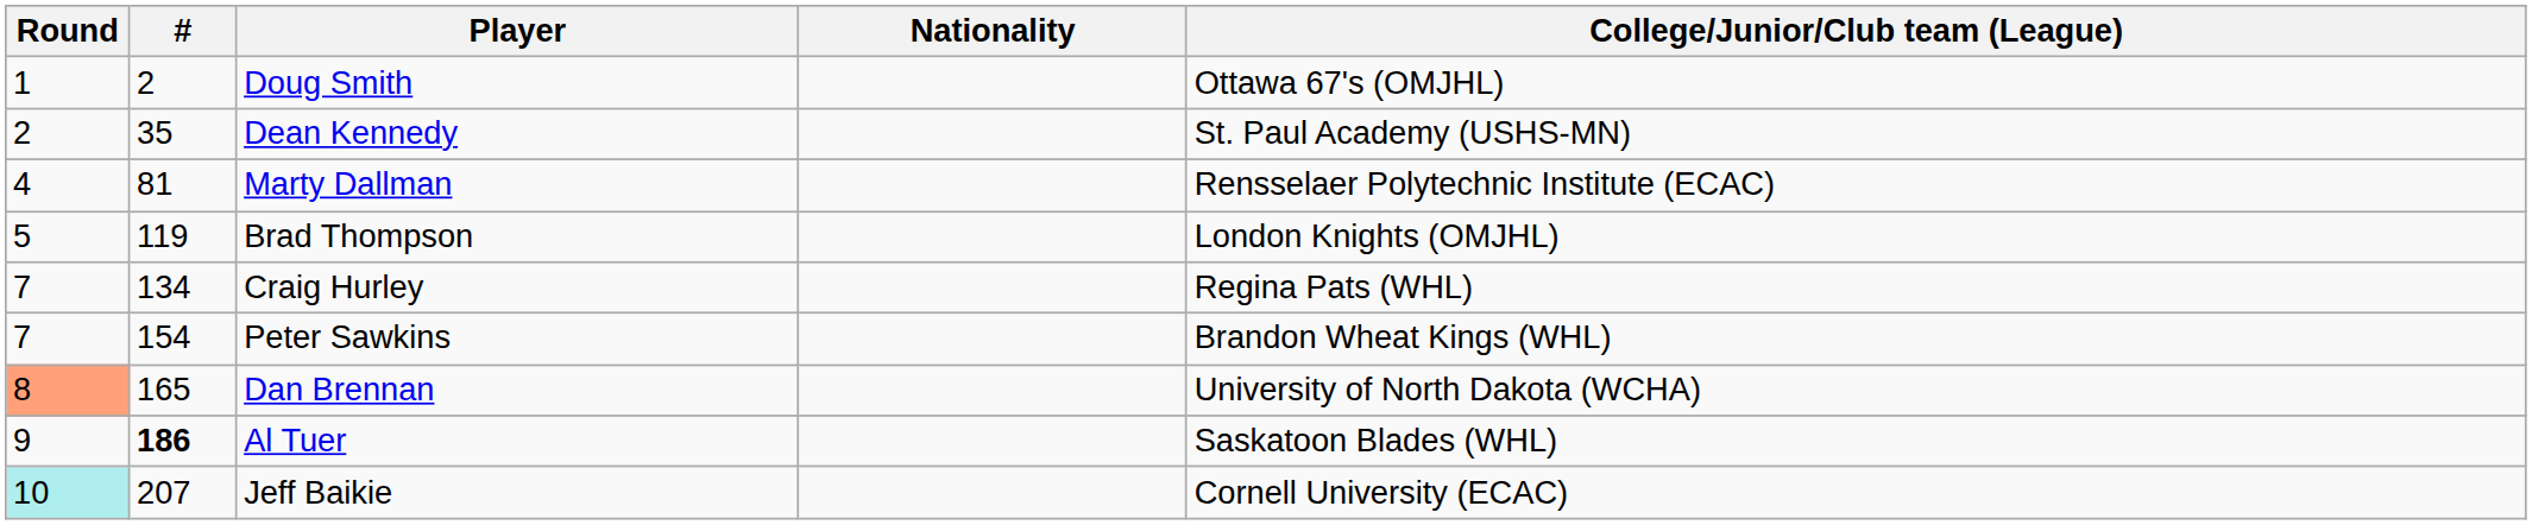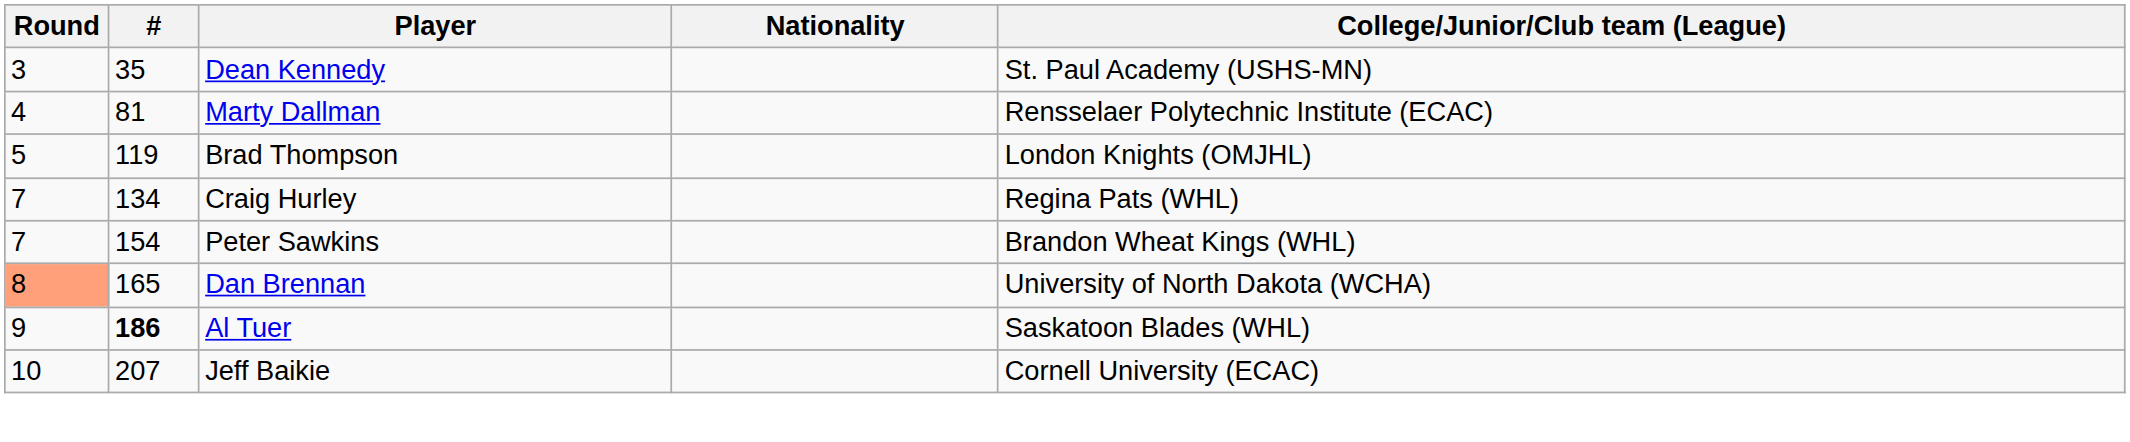 <table class="wikitable">
 <tr align="center">
 <th bgcolor="#DDDDFF" width="4.0%">Round</th>
 <th bgcolor="#DDDDFF" width="4.0%">#</th>
 <th bgcolor="#DDDDFF" width="21.0%">Player</th>
 <th bgcolor="#DDDDFF" width="14.5%">Nationality</th>
 <th bgcolor="#DDDDFF" width="50.0%">College/Junior/Club team (League)</th>
 </tr>
 <tr>
-<td>1</td>
-<td>2</td>
-<td><a href='#'>Doug Smith</a></td>
-<td></td>
-<td>Ottawa 67's (OMJHL)</td>
-</tr>
-<tr>
-<td>2</td>
+<td>3</td>
 <td>35</td>
 <td><a href='#'>Dean Kennedy</a></td>
 <td></td>
 <td>St. Paul Academy (USHS-MN)</td>
 </tr>
 <tr>
 <td>4</td>
 <td>81</td>
 <td><a href='#'>Marty Dallman</a></td>
 <td></td>
 <td>Rensselaer Polytechnic Institute (ECAC)</td>
 </tr>
 <tr>
 <td>5</td>
 <td>119</td>
 <td>Brad Thompson</td>
 <td></td>
 <td>London Knights (OMJHL)</td>
 </tr>
 <tr>
 <td>7</td>
 <td>134</td>
 <td>Craig Hurley</td>
 <td></td>
 <td>Regina Pats (WHL)</td>
 </tr>
 <tr>
 <td>7</td>
 <td>154</td>
 <td>Peter Sawkins</td>
 <td></td>
 <td>Brandon Wheat Kings (WHL)</td>
 </tr>
 <tr>
 <td style="background: lightsalmon;">8</td>
 <td>165</td>
 <td><a href='#'>Dan Brennan</a></td>
 <td></td>
 <td>University of North Dakota (WCHA)</td>
 </tr>
 <tr>
 <td>9</td>
 <td><strong>186</strong></td>
 <td><a href='#'>Al Tuer</a></td>
 <td></td>
 <td>Saskatoon Blades (WHL)</td>
 </tr>
 <tr>
-<td style="background: paleturquoise;">10</td>
+<td>10</td>
 <td>207</td>
 <td>Jeff Baikie</td>
 <td></td>
 <td>Cornell University (ECAC)</td>
 </tr>
 </table>
